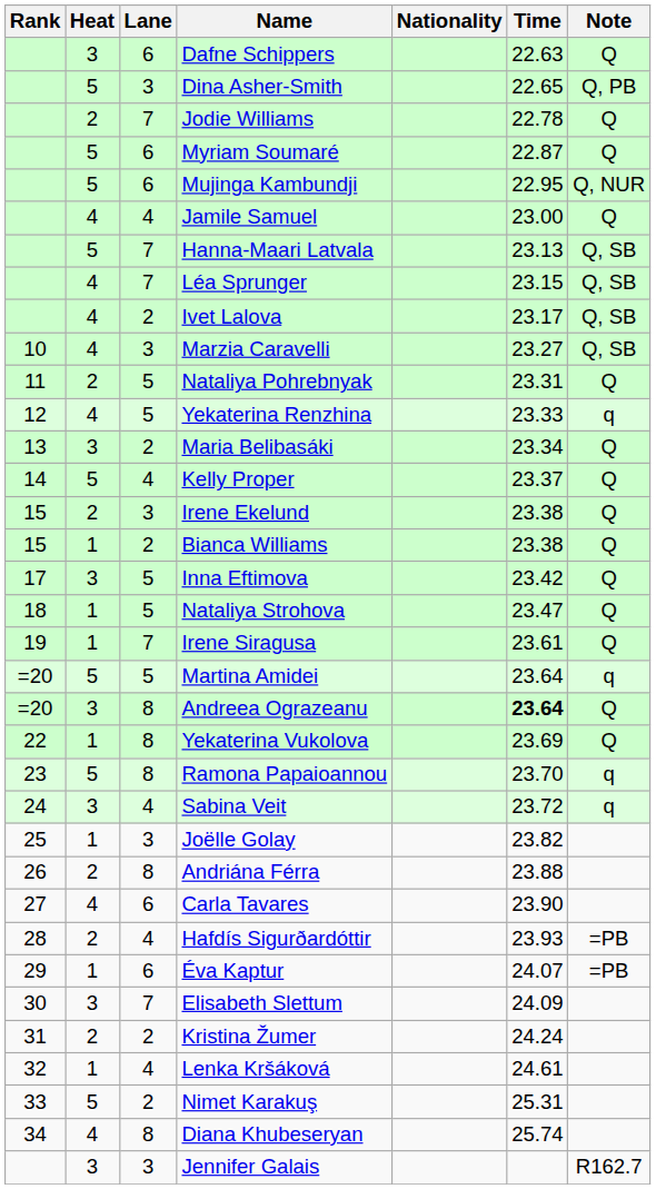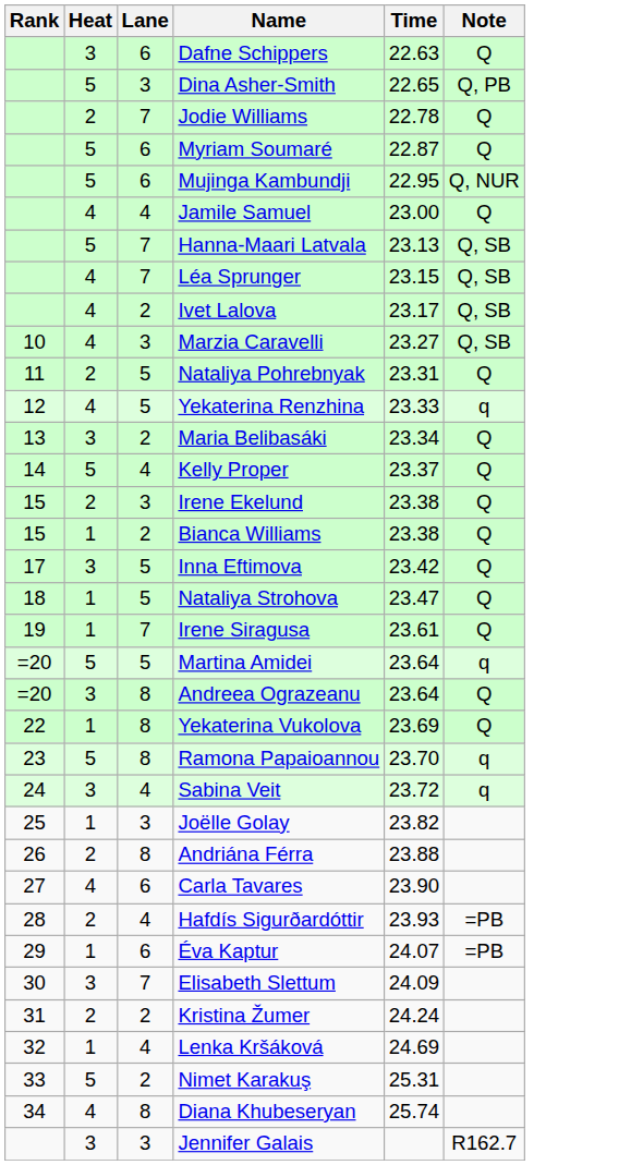 <table class="wikitable sortable" style="text-align:center">
 <tr>
 <th>Rank</th>
 <th>Heat</th>
 <th>Lane</th>
 <th>Name</th>
-<th>Nationality</th>
 <th>Time</th>
 <th>Note</th>
 </tr>
 <tr bgcolor=ccffcc>
 <td></td>
 <td>3</td>
 <td>6</td>
 <td align=left><a href='#'>Dafne Schippers</a></td>
-<td align=left></td>
 <td>22.63</td>
 <td>Q</td>
 </tr>
 <tr bgcolor=ccffcc>
 <td></td>
 <td>5</td>
 <td>3</td>
 <td align=left><a href='#'>Dina Asher-Smith</a></td>
-<td align=left></td>
 <td>22.65</td>
 <td>Q, PB</td>
 </tr>
 <tr bgcolor=ccffcc>
 <td></td>
 <td>2</td>
 <td>7</td>
 <td align=left><a href='#'>Jodie Williams</a></td>
-<td align=left></td>
 <td>22.78</td>
 <td>Q</td>
 </tr>
 <tr bgcolor=ccffcc>
 <td></td>
 <td>5</td>
 <td>6</td>
 <td align=left><a href='#'>Myriam Soumaré</a></td>
-<td align=left></td>
 <td>22.87</td>
 <td>Q</td>
 </tr>
 <tr bgcolor=ccffcc>
 <td></td>
 <td>5</td>
 <td>6</td>
 <td align=left><a href='#'>Mujinga Kambundji</a></td>
-<td align=left></td>
 <td>22.95</td>
 <td>Q, NUR</td>
 </tr>
 <tr bgcolor=ccffcc>
 <td></td>
 <td>4</td>
 <td>4</td>
 <td align=left><a href='#'>Jamile Samuel</a></td>
-<td align=left></td>
 <td>23.00</td>
 <td>Q</td>
 </tr>
 <tr bgcolor=ccffcc>
 <td></td>
 <td>5</td>
 <td>7</td>
 <td align=left><a href='#'>Hanna-Maari Latvala</a></td>
-<td align=left></td>
 <td>23.13</td>
 <td>Q, SB</td>
 </tr>
 <tr bgcolor=ccffcc>
 <td></td>
 <td>4</td>
 <td>7</td>
 <td align=left><a href='#'>Léa Sprunger</a></td>
-<td align=left></td>
 <td>23.15</td>
 <td>Q, SB</td>
 </tr>
 <tr bgcolor=ccffcc>
 <td></td>
 <td>4</td>
 <td>2</td>
 <td align=left><a href='#'>Ivet Lalova</a></td>
-<td align=left></td>
 <td>23.17</td>
 <td>Q, SB</td>
 </tr>
 <tr bgcolor=ccffcc>
 <td>10</td>
 <td>4</td>
 <td>3</td>
 <td align=left><a href='#'>Marzia Caravelli</a></td>
-<td align=left></td>
 <td>23.27</td>
 <td>Q, SB</td>
 </tr>
 <tr bgcolor=ccffcc>
 <td>11</td>
 <td>2</td>
 <td>5</td>
 <td align=left><a href='#'>Nataliya Pohrebnyak</a></td>
-<td align=left></td>
 <td>23.31</td>
 <td>Q</td>
 </tr>
 <tr bgcolor=ddffdd>
 <td>12</td>
 <td>4</td>
 <td>5</td>
 <td align=left><a href='#'>Yekaterina Renzhina</a></td>
-<td align=left></td>
 <td>23.33</td>
 <td>q</td>
 </tr>
 <tr bgcolor=ccffcc>
 <td>13</td>
 <td>3</td>
 <td>2</td>
 <td align=left><a href='#'>Maria Belibasáki</a></td>
-<td align=left></td>
 <td>23.34</td>
 <td>Q</td>
 </tr>
 <tr bgcolor=ccffcc>
 <td>14</td>
 <td>5</td>
 <td>4</td>
 <td align=left><a href='#'>Kelly Proper</a></td>
-<td align=left></td>
 <td>23.37</td>
 <td>Q</td>
 </tr>
 <tr bgcolor=ccffcc>
 <td>15</td>
 <td>2</td>
 <td>3</td>
 <td align=left><a href='#'>Irene Ekelund</a></td>
-<td align=left></td>
 <td>23.38</td>
 <td>Q</td>
 </tr>
 <tr bgcolor=ccffcc>
 <td>15</td>
 <td>1</td>
 <td>2</td>
 <td align=left><a href='#'>Bianca Williams</a></td>
-<td align=left></td>
 <td>23.38</td>
 <td>Q</td>
 </tr>
 <tr bgcolor=ccffcc>
 <td>17</td>
 <td>3</td>
 <td>5</td>
 <td align=left><a href='#'>Inna Eftimova</a></td>
-<td align=left></td>
 <td>23.42</td>
 <td>Q</td>
 </tr>
 <tr bgcolor=ccffcc>
 <td>18</td>
 <td>1</td>
 <td>5</td>
 <td align=left><a href='#'>Nataliya Strohova</a></td>
-<td align=left></td>
 <td>23.47</td>
 <td>Q</td>
 </tr>
 <tr bgcolor=ccffcc>
 <td>19</td>
 <td>1</td>
 <td>7</td>
 <td align=left><a href='#'>Irene Siragusa</a></td>
-<td align=left></td>
 <td>23.61</td>
 <td>Q</td>
 </tr>
 <tr bgcolor=ddffdd>
 <td>=20</td>
 <td>5</td>
 <td>5</td>
 <td align=left><a href='#'>Martina Amidei</a></td>
-<td align=left></td>
 <td>23.64</td>
 <td>q</td>
 </tr>
 <tr bgcolor=ccffcc>
 <td>=20</td>
 <td>3</td>
 <td>8</td>
 <td align=left><a href='#'>Andreea Ograzeanu</a></td>
-<td align=left></td>
-<td><strong>23.64</strong></td>
+<td>23.64</td>
 <td>Q</td>
 </tr>
 <tr bgcolor=ccffcc>
 <td>22</td>
 <td>1</td>
 <td>8</td>
 <td align=left><a href='#'>Yekaterina Vukolova</a></td>
-<td align=left></td>
 <td>23.69</td>
 <td>Q</td>
 </tr>
 <tr bgcolor=ddffdd>
 <td>23</td>
 <td>5</td>
 <td>8</td>
 <td align=left><a href='#'>Ramona Papaioannou</a></td>
-<td align=left></td>
 <td>23.70</td>
 <td>q</td>
 </tr>
 <tr bgcolor=ddffdd>
 <td>24</td>
 <td>3</td>
 <td>4</td>
 <td align=left><a href='#'>Sabina Veit</a></td>
-<td align=left></td>
 <td>23.72</td>
 <td>q</td>
 </tr>
 <tr>
 <td>25</td>
 <td>1</td>
 <td>3</td>
 <td align=left><a href='#'>Joëlle Golay</a></td>
-<td align=left></td>
 <td>23.82</td>
 <td></td>
 </tr>
 <tr>
 <td>26</td>
 <td>2</td>
 <td>8</td>
 <td align=left><a href='#'>Andriána Férra</a></td>
-<td align=left></td>
 <td>23.88</td>
 <td></td>
 </tr>
 <tr>
 <td>27</td>
 <td>4</td>
 <td>6</td>
 <td align=left><a href='#'>Carla Tavares</a></td>
-<td align=left></td>
 <td>23.90</td>
 <td></td>
 </tr>
 <tr>
 <td>28</td>
 <td>2</td>
 <td>4</td>
 <td align=left><a href='#'>Hafdís Sigurðardóttir</a></td>
-<td align=left></td>
 <td>23.93</td>
 <td>=PB</td>
 </tr>
 <tr>
 <td>29</td>
 <td>1</td>
 <td>6</td>
 <td align=left><a href='#'>Éva Kaptur</a></td>
-<td align=left></td>
 <td>24.07</td>
 <td>=PB</td>
 </tr>
 <tr>
 <td>30</td>
 <td>3</td>
 <td>7</td>
 <td align=left><a href='#'>Elisabeth Slettum</a></td>
-<td align=left></td>
 <td>24.09</td>
 <td></td>
 </tr>
 <tr>
 <td>31</td>
 <td>2</td>
 <td>2</td>
 <td align=left><a href='#'>Kristina Žumer</a></td>
-<td align=left></td>
 <td>24.24</td>
 <td></td>
 </tr>
 <tr>
 <td>32</td>
 <td>1</td>
 <td>4</td>
 <td align=left><a href='#'>Lenka Kršáková</a></td>
-<td align=left></td>
-<td>24.61</td>
+<td>24.69</td>
 <td></td>
 </tr>
 <tr>
 <td>33</td>
 <td>5</td>
 <td>2</td>
 <td align=left><a href='#'>Nimet Karakuş</a></td>
-<td align=left></td>
 <td>25.31</td>
 <td></td>
 </tr>
 <tr>
 <td>34</td>
 <td>4</td>
 <td>8</td>
 <td align=left><a href='#'>Diana Khubeseryan</a></td>
-<td align=left></td>
 <td>25.74</td>
 <td></td>
 </tr>
 <tr>
 <td></td>
 <td>3</td>
 <td>3</td>
 <td align=left><a href='#'>Jennifer Galais</a></td>
-<td align=left></td>
 <td></td>
 <td>R162.7</td>
 </tr>
 </table>
